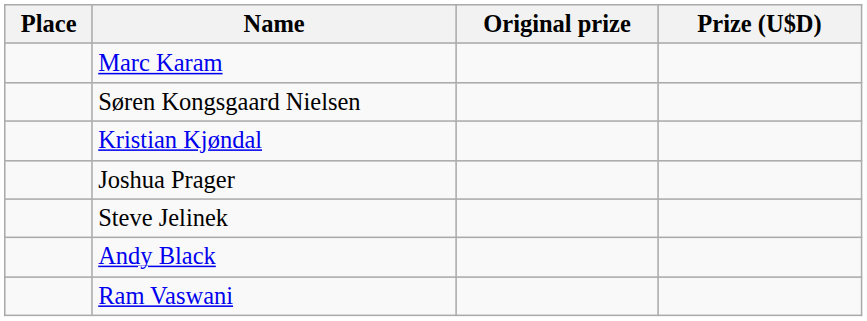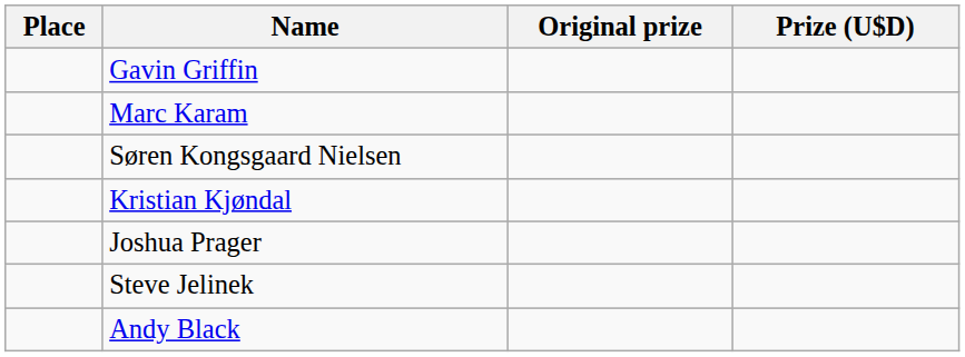 <table class="wikitable">
 <tr>
 <th width="50">Place</th>
 <th width="230">Name</th>
 <th width="125">Original prize</th>
 <th width="125">Prize (U$D)</th>
+</tr>
+<tr>
+<td></td>
+<td> <a href='#'>Gavin Griffin</a>   </td>
+<td></td>
+<td></td>
 </tr>
 <tr>
 <td></td>
 <td> <a href='#'>Marc Karam</a></td>
 <td></td>
 <td></td>
 </tr>
 <tr>
 <td></td>
 <td> Søren Kongsgaard Nielsen </td>
 <td></td>
 <td></td>
 </tr>
 <tr>
 <td></td>
 <td> <a href='#'>Kristian Kjøndal</a></td>
 <td></td>
 <td></td>
 </tr>
 <tr>
 <td></td>
 <td> Joshua Prager </td>
 <td></td>
 <td></td>
 </tr>
 <tr>
 <td></td>
 <td> Steve Jelinek </td>
 <td></td>
 <td></td>
 </tr>
 <tr>
 <td></td>
 <td> <a href='#'>Andy Black</a></td>
 <td></td>
 <td></td>
 </tr>
-<tr>
-<td></td>
-<td> <a href='#'>Ram Vaswani</a></td>
-<td></td>
-<td></td>
-</tr>
 </table>
